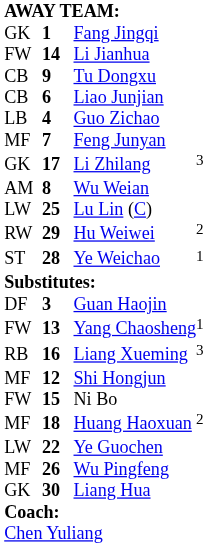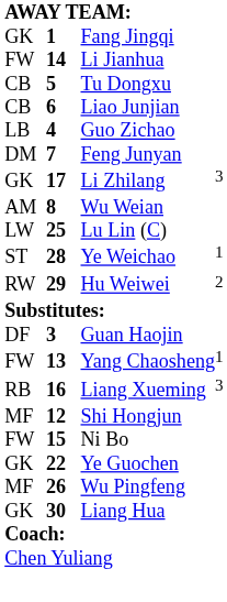 <table style="font-size: 90%" cellspacing="0" cellpadding="0" align=center>
 <tr>
 <td colspan="4"><strong>AWAY TEAM:</strong></td>
 </tr>
 <tr>
 <th width="30"></th>
 <th width="25"></th>
 </tr>
 <tr>
 <td>GK</td>
 <td><strong>1</strong></td>
 <td> <a href='#'>Fang Jingqi</a></td>
 </tr>
 <tr>
 <td>FW</td>
 <td><strong>14</strong></td>
 <td> <a href='#'>Li Jianhua</a></td>
 </tr>
 <tr>
 <td>CB</td>
-<td><strong>9</strong></td>
+<td><strong>5</strong></td>
 <td> <a href='#'>Tu Dongxu</a></td>
 </tr>
 <tr>
 <td>CB</td>
 <td><strong>6</strong></td>
 <td> <a href='#'>Liao Junjian</a></td>
 </tr>
 <tr>
 <td>LB</td>
 <td><strong>4</strong></td>
 <td> <a href='#'>Guo Zichao</a></td>
 </tr>
 <tr>
-<td>MF</td>
+<td>DM</td>
 <td><strong>7</strong></td>
 <td> <a href='#'>Feng Junyan</a></td>
 <td></td>
 </tr>
 <tr>
 <td>GK</td>
 <td><strong>17</strong></td>
 <td> <a href='#'>Li Zhilang</a></td>
 <td></td>
 <td> <sup>3</sup></td>
 </tr>
 <tr>
 <td>AM</td>
 <td><strong>8</strong></td>
 <td> <a href='#'>Wu Weian</a></td>
 </tr>
 <tr>
 <td>LW</td>
 <td><strong>25</strong></td>
 <td> <a href='#'>Lu Lin</a> (<a href='#'>C</a>)</td>
 <td></td>
 </tr>
 <tr>
+<td>ST</td>
+<td><strong>28</strong></td>
+<td> <a href='#'>Ye Weichao</a></td>
+<td></td>
+<td> <sup>1</sup></td>
+</tr>
+<tr>
 <td>RW</td>
 <td><strong>29</strong></td>
 <td> <a href='#'>Hu Weiwei</a></td>
 <td></td>
 <td> <sup>2</sup></td>
-</tr>
-<tr>
-<td>ST</td>
-<td><strong>28</strong></td>
-<td> <a href='#'>Ye Weichao</a></td>
-<td></td>
-<td> <sup>1</sup></td>
 </tr>
 <tr>
 <td colspan=4><strong>Substitutes:</strong></td>
 </tr>
 <tr>
 <td>DF</td>
 <td><strong>3</strong></td>
 <td> <a href='#'>Guan Haojin</a></td>
 </tr>
 <tr>
 <td>FW</td>
 <td><strong>13</strong></td>
 <td> <a href='#'>Yang Chaosheng</a></td>
 <td></td>
 <td> <sup>1</sup></td>
 </tr>
 <tr>
 <td>RB</td>
 <td><strong>16</strong></td>
 <td> <a href='#'>Liang Xueming</a></td>
 <td></td>
 <td> <sup>3</sup> </td>
 </tr>
 <tr>
 <td>MF</td>
 <td><strong>12</strong></td>
 <td> <a href='#'>Shi Hongjun</a></td>
 <td></td>
 <td></td>
 </tr>
 <tr>
 <td>FW</td>
 <td><strong>15</strong></td>
 <td> Ni Bo</td>
 </tr>
 <tr>
-<td>MF</td>
-<td><strong>18</strong></td>
-<td> <a href='#'>Huang Haoxuan</a></td>
-<td></td>
-<td> <sup>2</sup> </td>
-</tr>
-<tr>
-<td>LW</td>
+<td>GK</td>
 <td><strong>22</strong></td>
 <td> <a href='#'>Ye Guochen</a></td>
 </tr>
 <tr>
 <td>MF</td>
 <td><strong>26</strong></td>
 <td> <a href='#'>Wu Pingfeng</a></td>
 <td></td>
 <td></td>
 </tr>
 <tr>
 <td>GK</td>
 <td><strong>30</strong></td>
 <td> <a href='#'>Liang Hua</a></td>
 </tr>
 <tr>
 <td colspan=4><strong>Coach:</strong></td>
 </tr>
 <tr>
 <td colspan="4"> <a href='#'>Chen Yuliang</a></td>
 </tr>
 </table>
